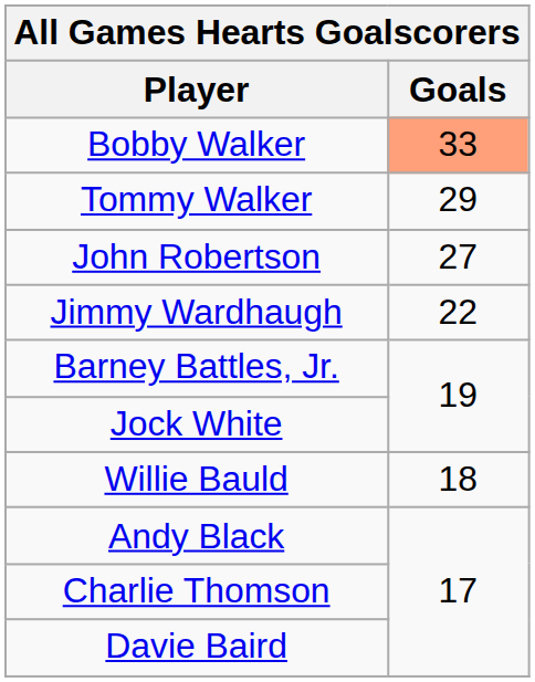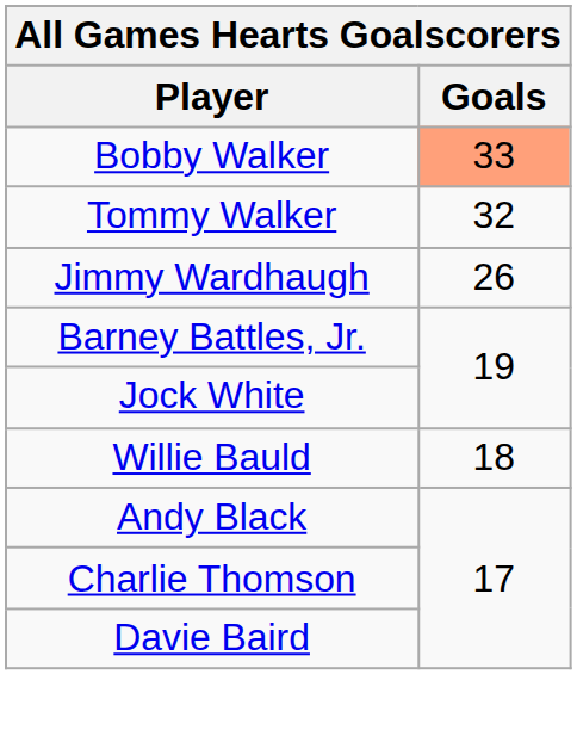 <table class="wikitable" style="text-align:center;">
 <tr>
 <th colspan=2>All Games Hearts Goalscorers</th>
 </tr>
 <tr>
 <th>Player</th>
 <th>Goals</th>
 </tr>
 <tr>
 <td><a href='#'>Bobby Walker</a></td>
 <td style="background: lightsalmon;">33</td>
 </tr>
 <tr>
 <td><a href='#'>Tommy Walker</a></td>
-<td>29</td>
-</tr>
-<tr>
-<td><a href='#'>John Robertson</a></td>
-<td>27</td>
+<td>32</td>
 </tr>
 <tr>
 <td><a href='#'>Jimmy Wardhaugh</a></td>
-<td>22</td>
+<td>26</td>
 </tr>
 <tr>
 <td><a href='#'>Barney Battles, Jr.</a></td>
 <td rowspan=2>19</td>
 </tr>
 <tr>
 <td><a href='#'>Jock White</a></td>
 </tr>
 <tr>
 <td><a href='#'>Willie Bauld</a></td>
 <td>18</td>
 </tr>
 <tr>
 <td><a href='#'>Andy Black</a></td>
 <td rowspan=3>17</td>
 </tr>
 <tr>
 <td><a href='#'>Charlie Thomson</a></td>
 </tr>
 <tr>
 <td><a href='#'>Davie Baird</a></td>
 </tr>
 </table>
